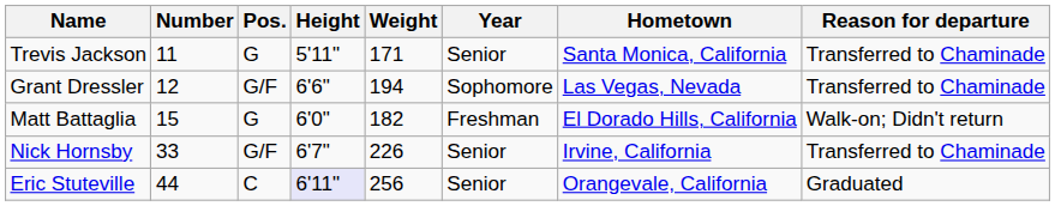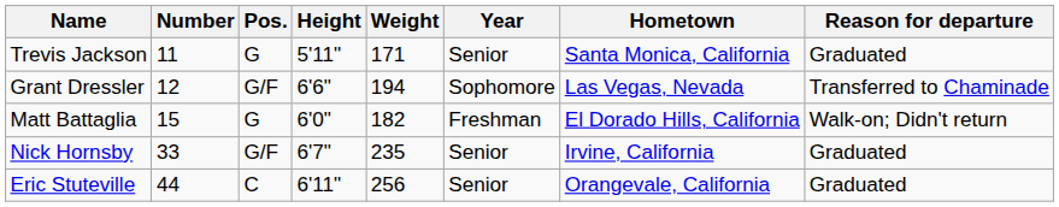 <table class="wikitable sortable" border="1">
 <tr>
 <th>Name</th>
 <th>Number</th>
 <th>Pos.</th>
 <th>Height</th>
 <th>Weight</th>
 <th>Year</th>
 <th>Hometown</th>
 <th class="unsortable">Reason for departure</th>
 </tr>
 <tr>
 <td>Trevis Jackson</td>
 <td>11</td>
 <td>G</td>
 <td>5'11"</td>
 <td>171</td>
 <td>Senior</td>
 <td><a href='#'>Santa Monica, California</a></td>
-<td>Transferred to <a href='#'>Chaminade</a></td>
+<td>Graduated</td>
 </tr>
 <tr>
 <td>Grant Dressler</td>
 <td>12</td>
 <td>G/F</td>
 <td>6'6"</td>
 <td>194</td>
 <td>Sophomore</td>
 <td><a href='#'>Las Vegas, Nevada</a></td>
 <td>Transferred to <a href='#'>Chaminade</a></td>
 </tr>
 <tr>
 <td>Matt Battaglia</td>
 <td>15</td>
 <td>G</td>
 <td>6'0"</td>
 <td>182</td>
 <td>Freshman</td>
 <td><a href='#'>El Dorado Hills, California</a></td>
 <td>Walk-on; Didn't return</td>
 </tr>
 <tr>
 <td><a href='#'>Nick Hornsby</a></td>
 <td>33</td>
 <td>G/F</td>
 <td>6'7"</td>
-<td>226</td>
+<td>235</td>
 <td>Senior</td>
 <td><a href='#'>Irvine, California</a></td>
-<td>Transferred to <a href='#'>Chaminade</a></td>
+<td>Graduated</td>
 </tr>
 <tr>
 <td><a href='#'>Eric Stuteville</a></td>
 <td>44</td>
 <td>C</td>
-<td style="background: lavender;">6'11"</td>
+<td>6'11"</td>
 <td>256</td>
 <td>Senior</td>
 <td><a href='#'>Orangevale, California</a></td>
 <td>Graduated</td>
 </tr>
 </table>
